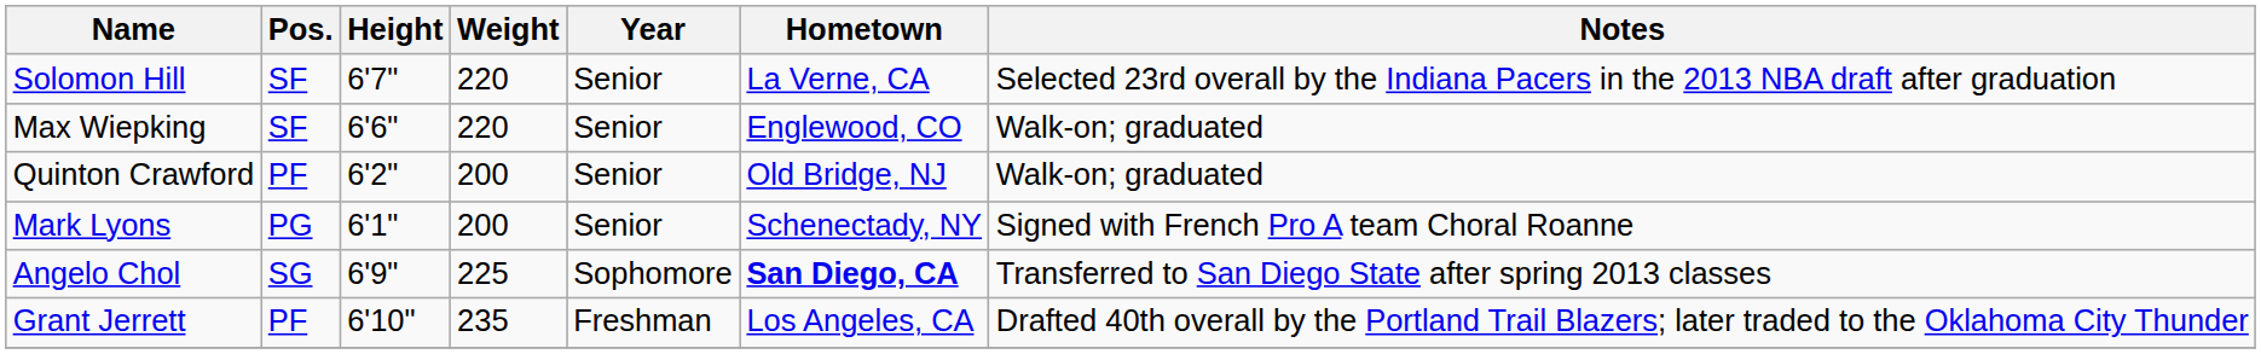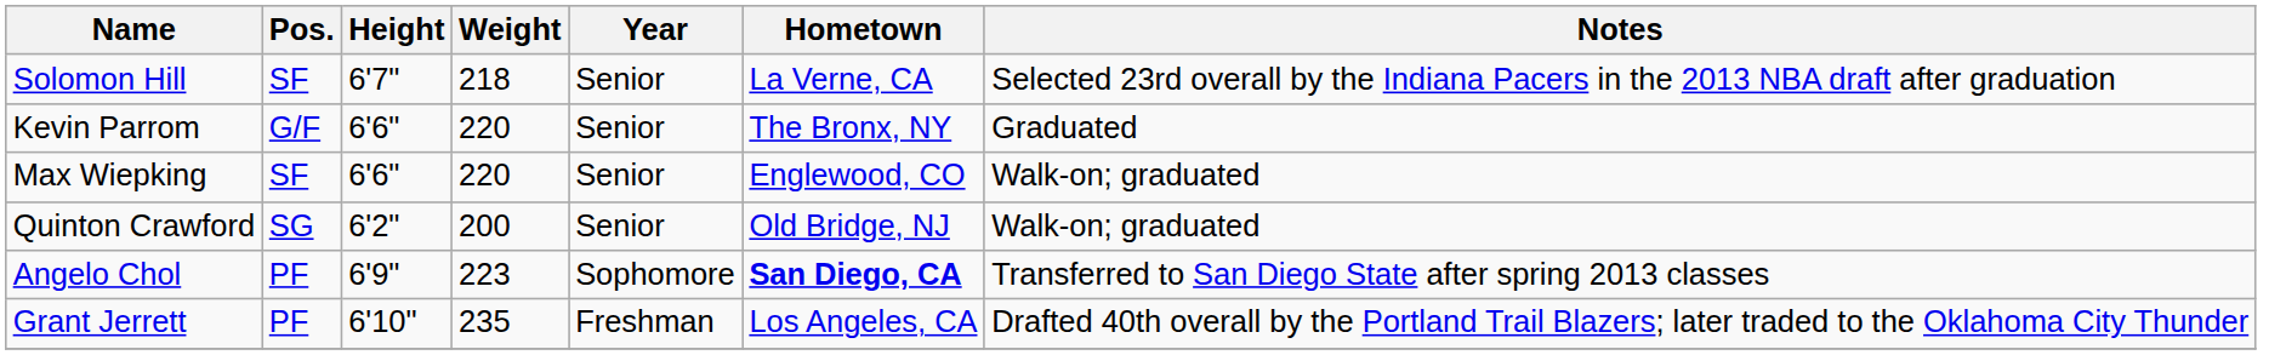 <table class="wikitable sortable" border="1">
 <tr>
 <th>Name</th>
 <th>Pos.</th>
 <th>Height</th>
 <th>Weight</th>
 <th>Year</th>
 <th>Hometown</th>
 <th class="unsortable">Notes</th>
 </tr>
 <tr>
 <td data-sort-value="Hill, Solomon"><a href='#'>Solomon Hill</a></td>
 <td><a href='#'>SF</a></td>
 <td>6'7"</td>
-<td>220</td>
+<td>218</td>
 <td>Senior</td>
 <td><a href='#'>La Verne, CA</a></td>
 <td>Selected 23rd overall by the <a href='#'>Indiana Pacers</a> in the <a href='#'>2013 NBA draft</a> after graduation</td>
+</tr>
+<tr>
+<td data-sort-value="Parrom, Kevin">Kevin Parrom</td>
+<td><a href='#'>G/F</a></td>
+<td>6'6"</td>
+<td>220</td>
+<td>Senior</td>
+<td><a href='#'>The Bronx, NY</a></td>
+<td>Graduated</td>
 </tr>
 <tr>
 <td data-sort-value="Wiepking, Max">Max Wiepking</td>
 <td><a href='#'>SF</a></td>
 <td>6'6"</td>
 <td>220</td>
 <td>Senior</td>
 <td><a href='#'>Englewood, CO</a></td>
 <td>Walk-on; graduated</td>
 </tr>
 <tr>
 <td data-sort-value="Crawford, Quinton">Quinton Crawford</td>
-<td><a href='#'>PF</a></td>
+<td><a href='#'>SG</a></td>
 <td>6'2"</td>
 <td>200</td>
 <td>Senior</td>
 <td><a href='#'>Old Bridge, NJ</a></td>
 <td>Walk-on; graduated</td>
 </tr>
 <tr>
-<td data-sort-value="Lyons, Mark"><a href='#'>Mark Lyons</a></td>
-<td><a href='#'>PG</a></td>
-<td>6'1"</td>
-<td>200</td>
-<td>Senior</td>
-<td><a href='#'>Schenectady, NY</a></td>
-<td>Signed with French <a href='#'>Pro A</a> team Choral Roanne</td>
-</tr>
-<tr>
 <td data-sort-value="Chol, Angelo"><a href='#'>Angelo Chol</a></td>
-<td><a href='#'>SG</a></td>
+<td><a href='#'>PF</a></td>
 <td>6'9"</td>
-<td>225</td>
+<td>223</td>
 <td>Sophomore</td>
 <td><strong><a href='#'>San Diego, CA</a></strong></td>
 <td>Transferred to <a href='#'>San Diego State</a> after spring 2013 classes</td>
 </tr>
 <tr>
 <td data-sort-value="Jerrett, Grant"><a href='#'>Grant Jerrett</a></td>
 <td><a href='#'>PF</a></td>
 <td>6'10"</td>
 <td>235</td>
 <td>Freshman</td>
 <td><a href='#'>Los Angeles, CA</a></td>
 <td>Drafted 40th overall by the <a href='#'>Portland Trail Blazers</a>; later traded to the <a href='#'>Oklahoma City Thunder</a></td>
 </tr>
 <tr>
 </tr>
 </table>
